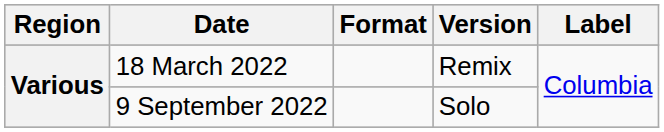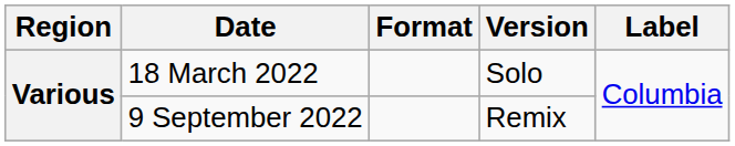 <table class="wikitable plainrowheaders">
 <tr>
 <th scope="col">Region</th>
 <th scope="col">Date</th>
 <th scope="col">Format</th>
 <th>Version</th>
 <th scope="col">Label</th>
 </tr>
 <tr>
 <th scope="row" rowspan="2">Various</th>
 <td>18 March 2022</td>
 <td></td>
-<td>Remix</td>
+<td>Solo</td>
 <td rowspan="2"><a href='#'>Columbia</a></td>
 </tr>
 <tr>
 <td>9 September 2022</td>
 <td></td>
-<td>Solo</td>
+<td>Remix</td>
 </tr>
 </table>
